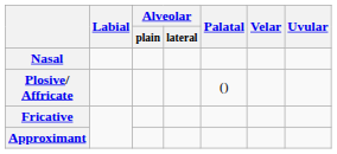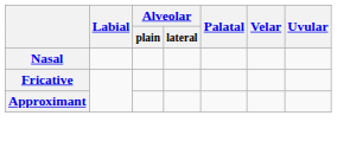 <table class="wikitable" style="text-align:center">
 <tr>
 <th rowspan="2"></th>
 <th rowspan="2"><a href='#'>Labial</a></th>
 <th colspan="2"><a href='#'>Alveolar</a></th>
 <th rowspan="2"><a href='#'>Palatal</a></th>
 <th rowspan="2"><a href='#'>Velar</a></th>
 <th rowspan="2"><a href='#'>Uvular</a></th>
 </tr>
 <tr>
 <th><small>plain</small></th>
 <th><small>lateral</small></th>
 </tr>
 <tr>
 <th><a href='#'>Nasal</a></th>
 <td></td>
 <td></td>
 <td></td>
 <td></td>
 <td></td>
 <td></td>
 </tr>
 <tr>
-<th><a href='#'>Plosive</a>/<br><a href='#'>Affricate</a></th>
-<td></td>
-<td></td>
-<td></td>
-<td>()</td>
-<td></td>
-<td></td>
-</tr>
-<tr>
 <th><a href='#'>Fricative</a></th>
 <td rowspan="2"></td>
 <td></td>
 <td></td>
 <td></td>
 <td></td>
 <td></td>
 </tr>
 <tr>
 <th><a href='#'>Approximant</a></th>
 <td></td>
 <td></td>
 <td></td>
 <td></td>
 <td></td>
 </tr>
 </table>
